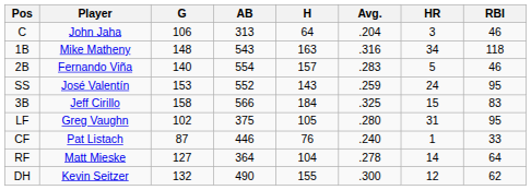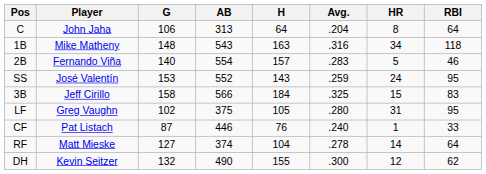 <table class="wikitable sortable">
 <tr>
 <th bgcolor="#DDDDFF" width="5%">Pos</th>
 <th bgcolor="#DDDDFF" width="16%">Player</th>
 <th bgcolor="#DDDDFF" width="9%">G</th>
 <th bgcolor="#DDDDFF" width="9%">AB</th>
 <th bgcolor="#DDDDFF" width="9%">H</th>
 <th bgcolor="#DDDDFF" width="9%">Avg.</th>
 <th bgcolor="#DDDDFF" width="9%">HR</th>
 <th bgcolor="#DDDDFF" width="9%">RBI</th>
 </tr>
 <tr align="center">
 <td>C</td>
 <td><a href='#'>John Jaha</a></td>
 <td>106</td>
 <td>313</td>
 <td>64</td>
 <td>.204</td>
-<td>3</td>
-<td>46</td>
+<td>8</td>
+<td>64</td>
 </tr>
 <tr align=center>
 <td>1B</td>
 <td><a href='#'>Mike Matheny</a></td>
 <td>148</td>
 <td>543</td>
 <td>163</td>
 <td>.316</td>
 <td>34</td>
 <td>118</td>
 </tr>
 <tr align=center>
 <td>2B</td>
 <td><a href='#'>Fernando Viña</a></td>
 <td>140</td>
 <td>554</td>
 <td>157</td>
 <td>.283</td>
 <td>5</td>
 <td>46</td>
 </tr>
 <tr align=center>
 <td>SS</td>
 <td><a href='#'>José Valentín</a></td>
 <td>153</td>
 <td>552</td>
 <td>143</td>
 <td>.259</td>
 <td>24</td>
 <td>95</td>
 </tr>
 <tr align=center>
 <td>3B</td>
 <td><a href='#'>Jeff Cirillo</a></td>
 <td>158</td>
 <td>566</td>
 <td>184</td>
 <td>.325</td>
 <td>15</td>
 <td>83</td>
 </tr>
 <tr align=center>
 <td>LF</td>
 <td><a href='#'>Greg Vaughn</a></td>
 <td>102</td>
 <td>375</td>
 <td>105</td>
 <td>.280</td>
 <td>31</td>
 <td>95</td>
 </tr>
 <tr align=center>
 <td>CF</td>
 <td><a href='#'>Pat Listach</a></td>
 <td>87</td>
 <td>446</td>
 <td>76</td>
 <td>.240</td>
 <td>1</td>
 <td>33</td>
 </tr>
 <tr align=center>
 <td>RF</td>
 <td><a href='#'>Matt Mieske</a></td>
 <td>127</td>
-<td>364</td>
+<td>374</td>
 <td>104</td>
 <td>.278</td>
 <td>14</td>
 <td>64</td>
 </tr>
 <tr align=center>
 <td>DH</td>
 <td><a href='#'>Kevin Seitzer</a></td>
 <td>132</td>
 <td>490</td>
 <td>155</td>
 <td>.300</td>
 <td>12</td>
 <td>62</td>
 </tr>
 </table>
